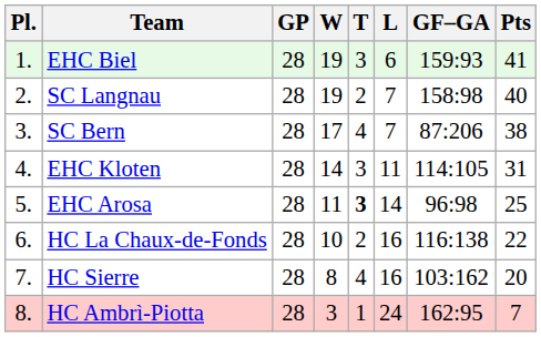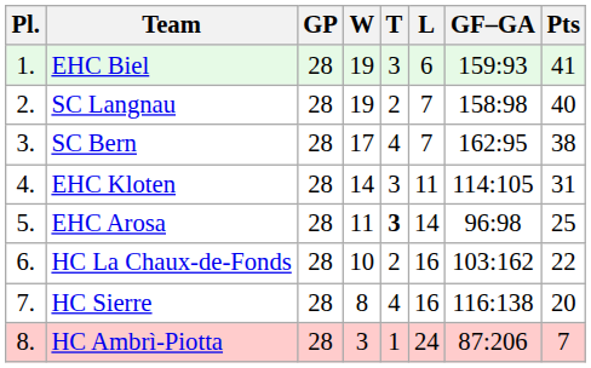 <table class="wikitable">
 <tr>
 <th>Pl.</th>
 <th>Team</th>
 <th>GP</th>
 <th>W</th>
 <th>T</th>
 <th>L</th>
 <th>GF–GA</th>
 <th>Pts</th>
 </tr>
 <tr align="center " bgcolor="#e6fae6">
 <td>1.</td>
 <td align="left"><a href='#'>EHC Biel</a></td>
 <td>28</td>
 <td>19</td>
 <td>3</td>
 <td>6</td>
 <td>159:93</td>
 <td>41</td>
 </tr>
 <tr align="center "  bgcolor="#FFFFFF">
 <td>2.</td>
 <td align="left"><a href='#'>SC Langnau</a></td>
 <td>28</td>
 <td>19</td>
 <td>2</td>
 <td>7</td>
 <td>158:98</td>
 <td>40</td>
 </tr>
 <tr align="center "  bgcolor="#FFFFFF">
 <td>3.</td>
 <td align="left"><a href='#'>SC Bern</a></td>
 <td>28</td>
 <td>17</td>
 <td>4</td>
 <td>7</td>
-<td>87:206</td>
+<td>162:95</td>
 <td>38</td>
 </tr>
 <tr align="center "  bgcolor="#FFFFFF">
 <td>4.</td>
 <td align="left"><a href='#'>EHC Kloten</a></td>
 <td>28</td>
 <td>14</td>
 <td>3</td>
 <td>11</td>
 <td>114:105</td>
 <td>31</td>
 </tr>
 <tr align="center " bgcolor="#FFFFFF">
 <td>5.</td>
 <td align="left"><a href='#'>EHC Arosa</a></td>
 <td>28</td>
 <td>11</td>
 <td><strong>3</strong></td>
 <td>14</td>
 <td>96:98</td>
 <td>25</td>
 </tr>
 <tr align="center "  bgcolor="#FFFFFF">
 <td>6.</td>
 <td align="left"><a href='#'>HC La Chaux-de-Fonds</a></td>
 <td>28</td>
 <td>10</td>
 <td>2</td>
 <td>16</td>
-<td>116:138</td>
+<td>103:162</td>
 <td>22</td>
 </tr>
 <tr align="center "  bgcolor="#FFFFFF">
 <td>7.</td>
 <td align="left"><a href='#'>HC Sierre</a></td>
 <td>28</td>
 <td>8</td>
 <td>4</td>
 <td>16</td>
-<td>103:162</td>
+<td>116:138</td>
 <td>20</td>
 </tr>
 <tr align="center "  bgcolor="#ffcccc">
 <td>8.</td>
 <td align="left"><a href='#'>HC Ambrì-Piotta</a></td>
 <td>28</td>
 <td>3</td>
 <td>1</td>
 <td>24</td>
-<td>162:95</td>
+<td>87:206</td>
 <td>7</td>
 </tr>
 </table>
